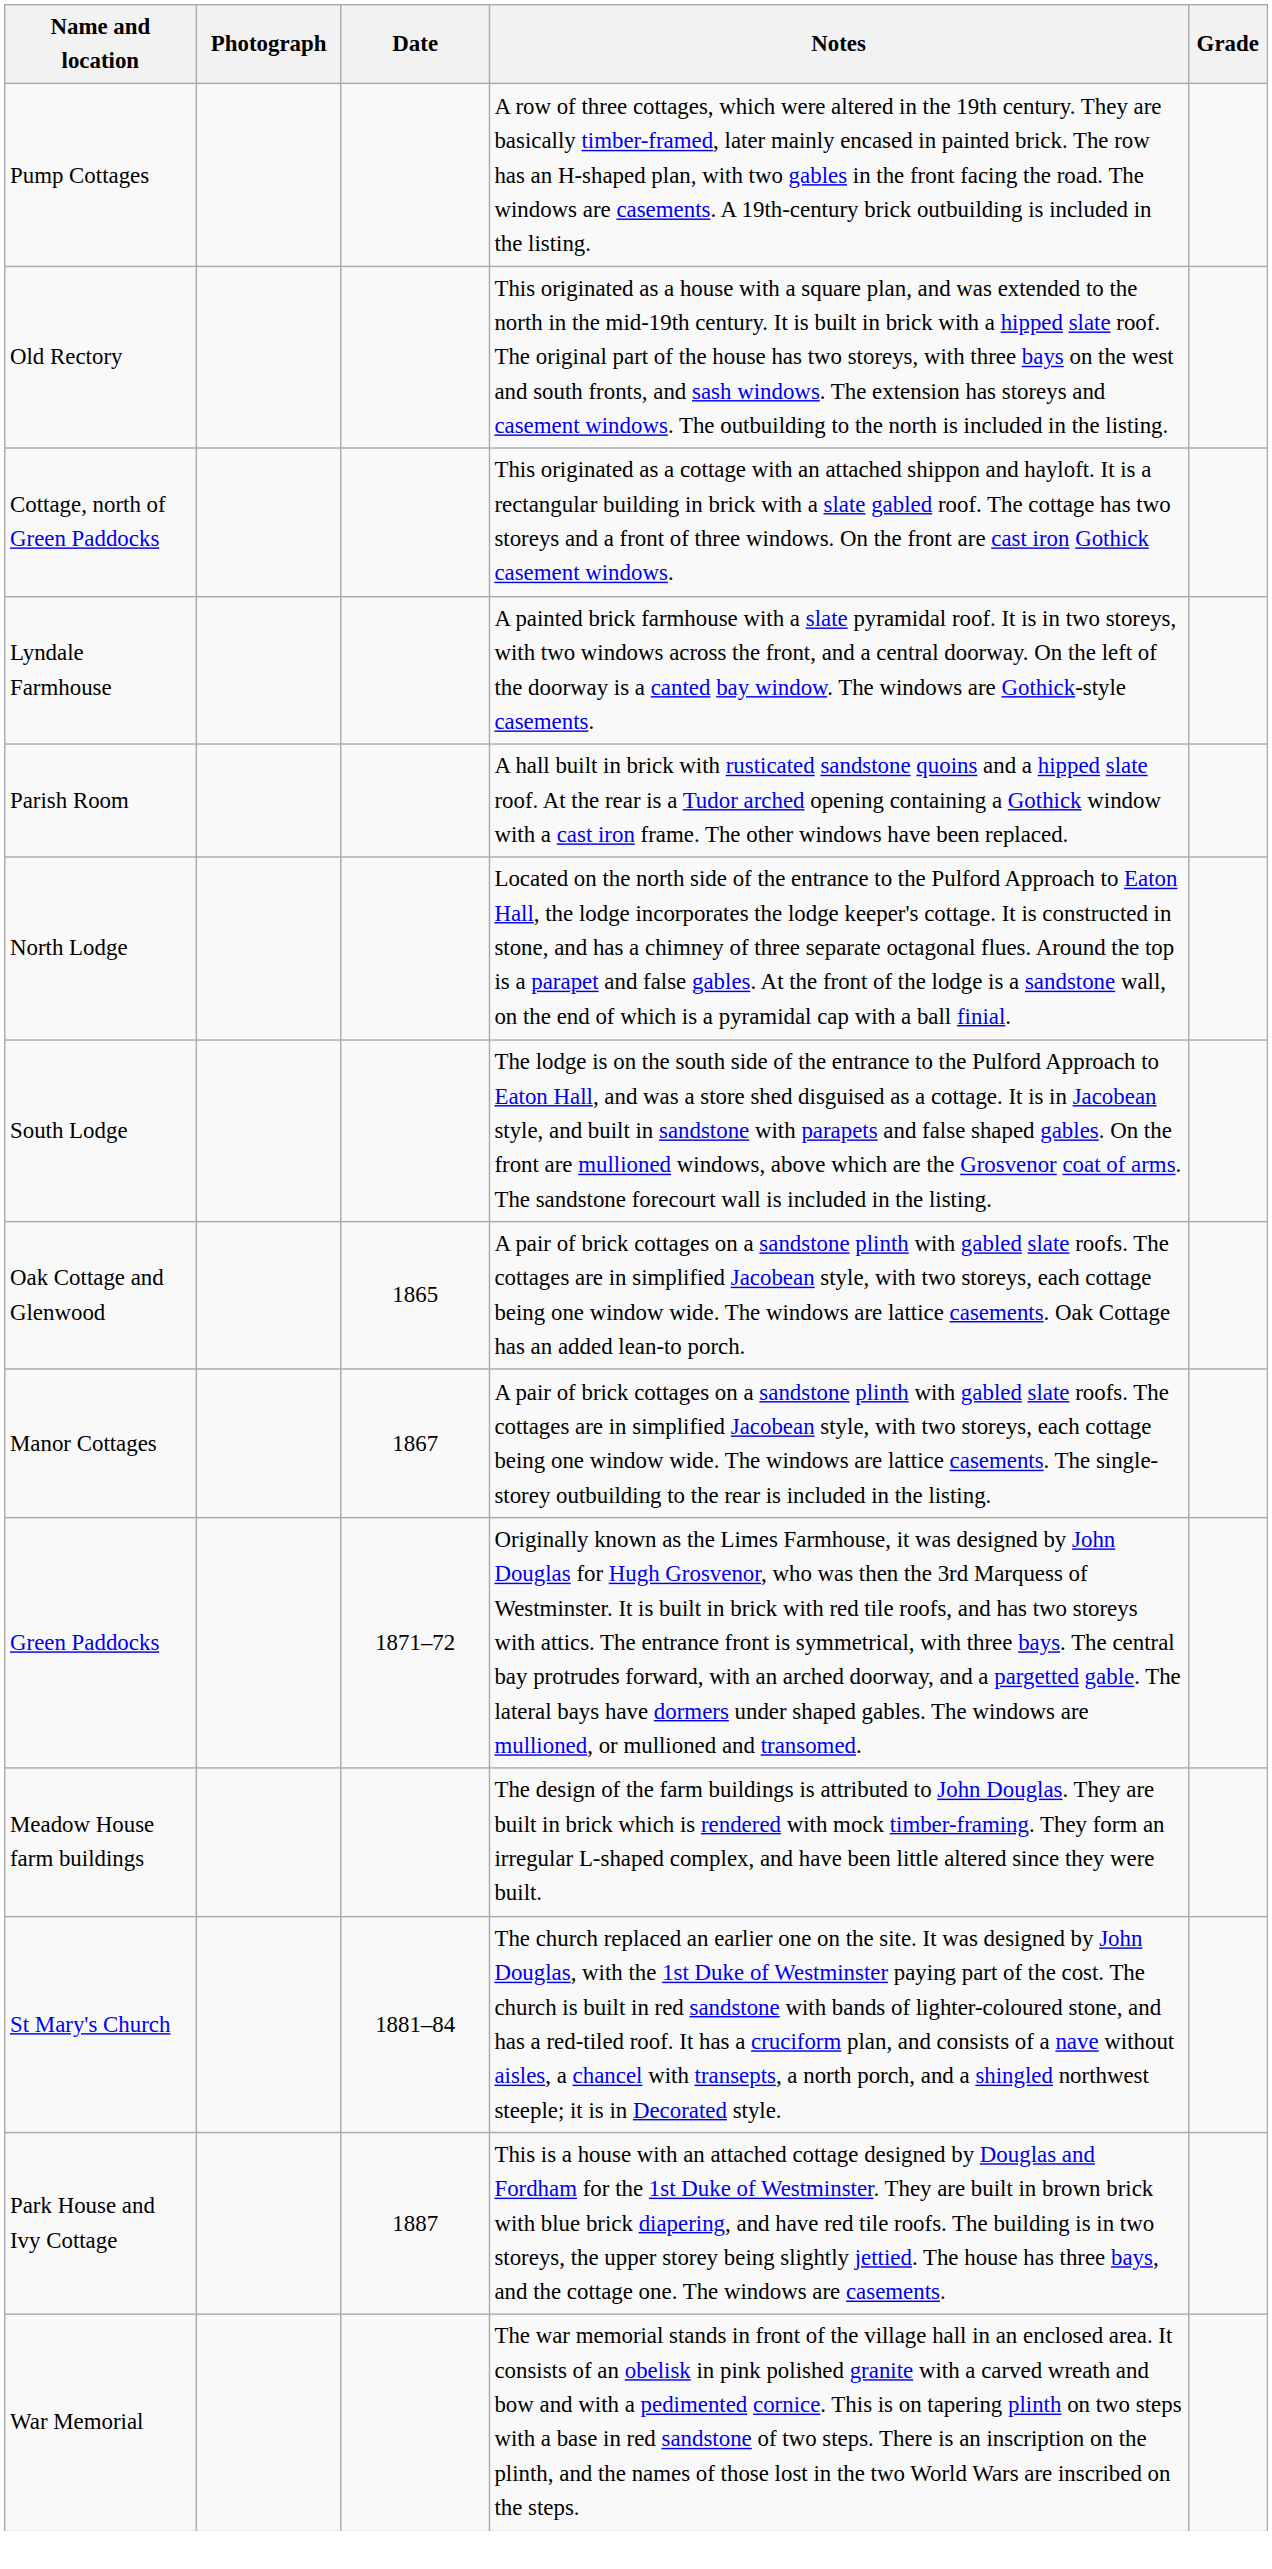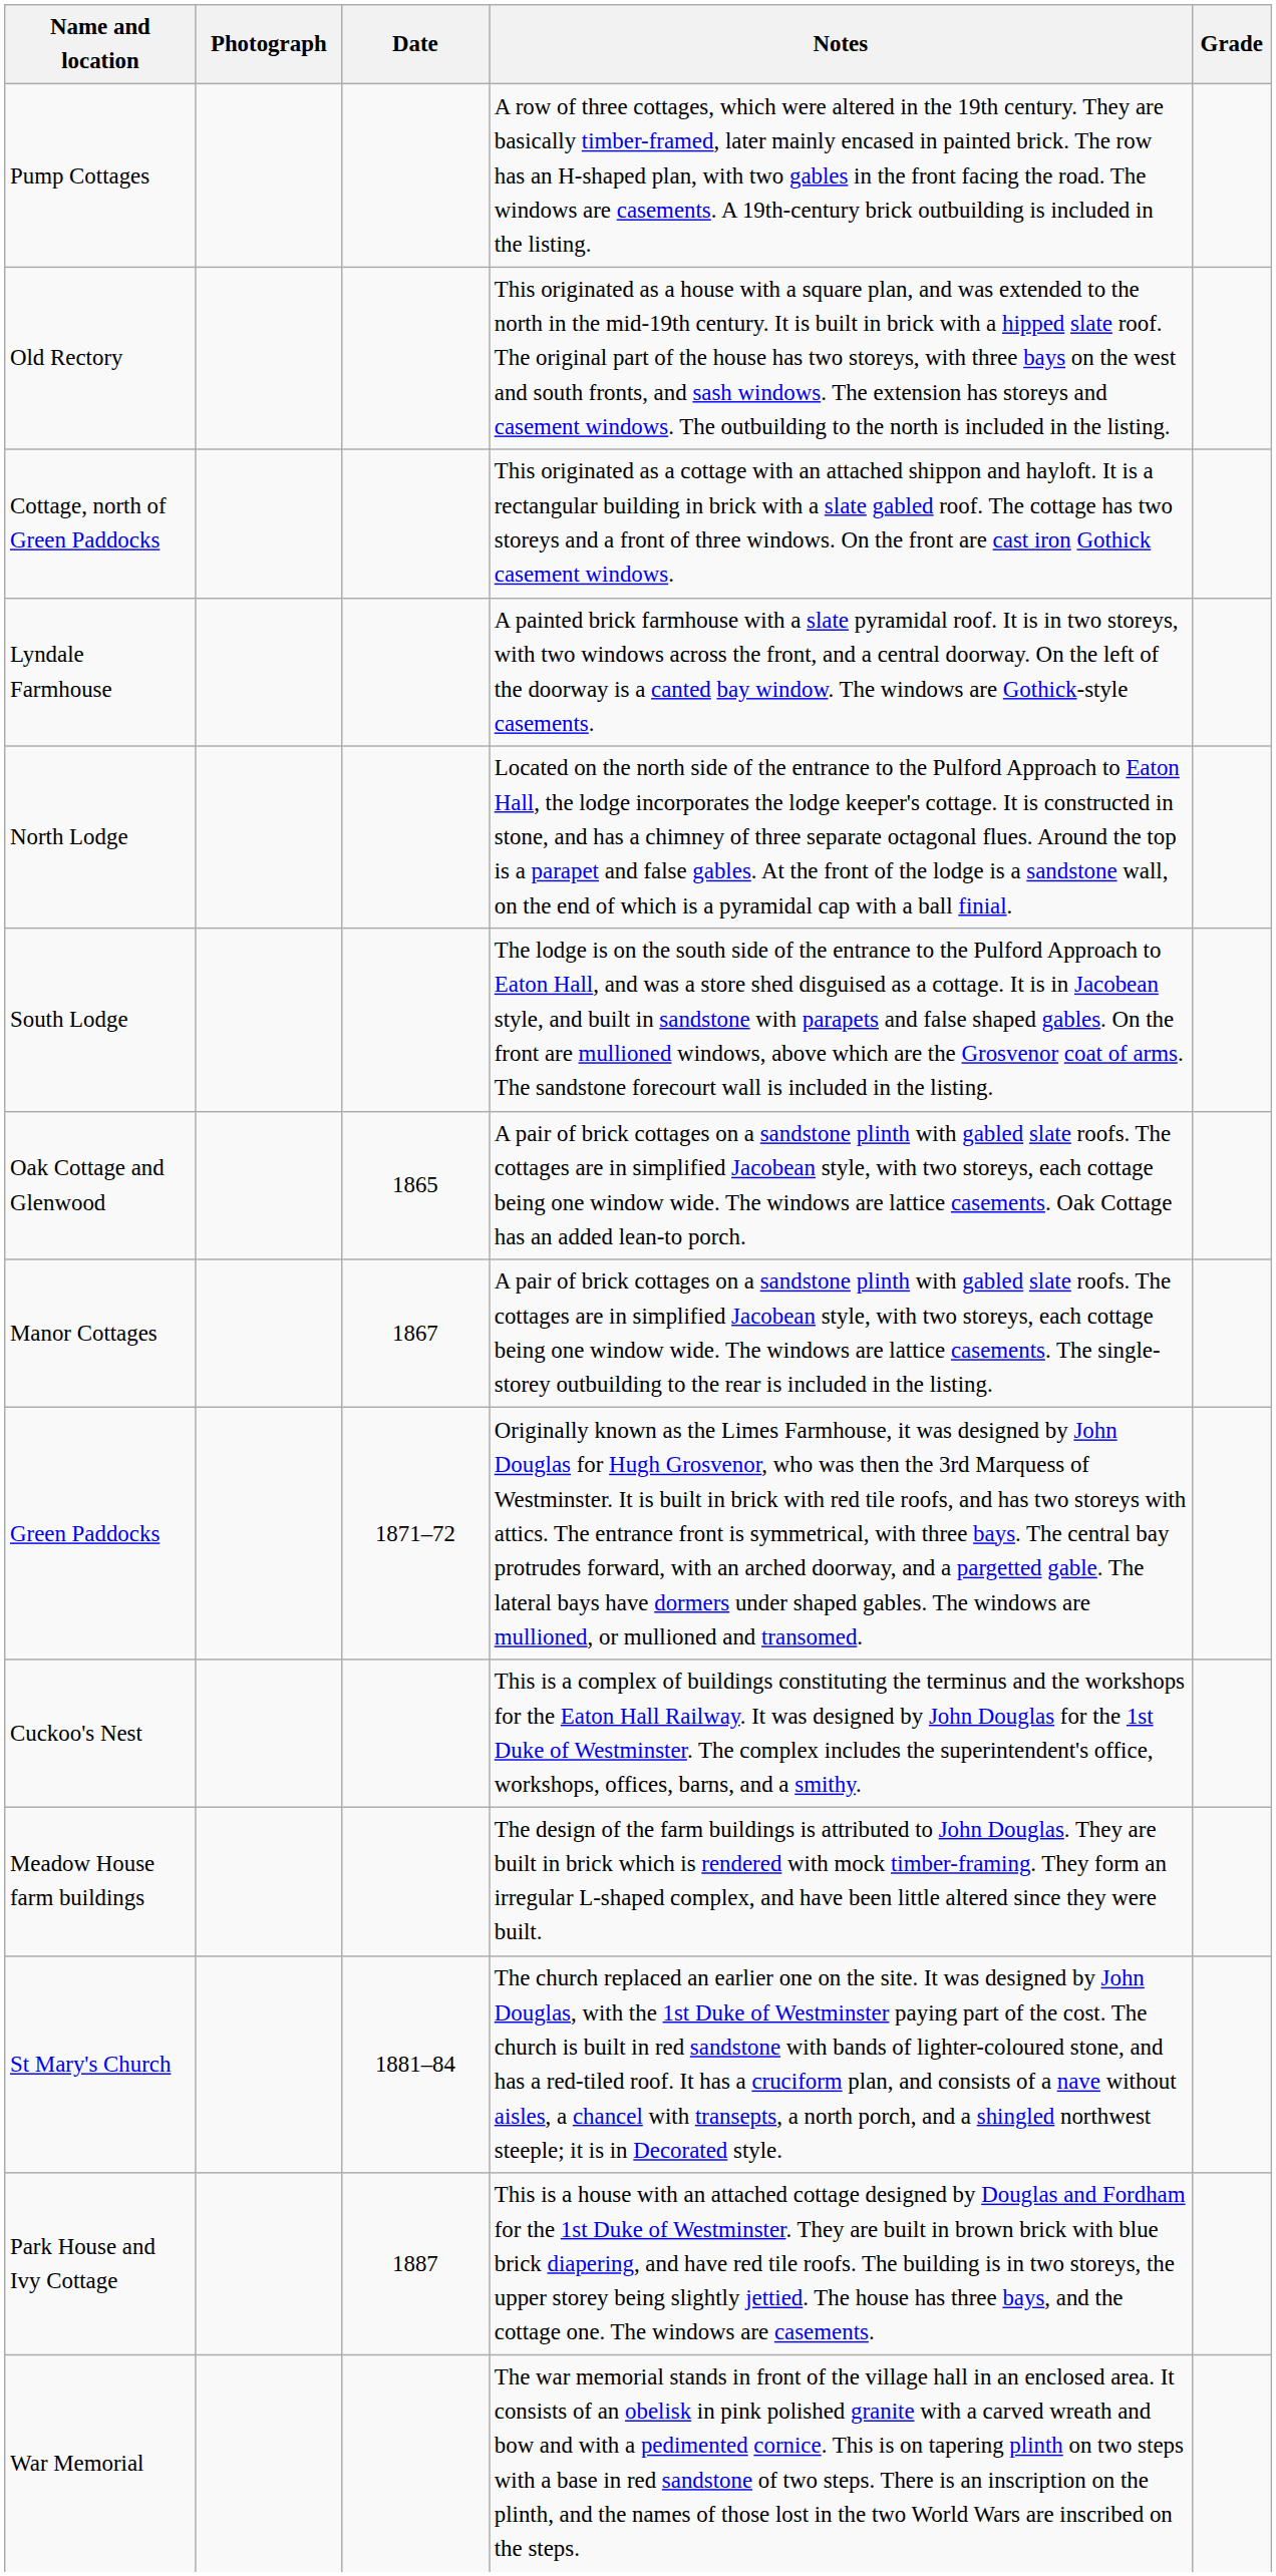 <table class="wikitable sortable plainrowheaders" style="width:100%;border:0px;text-align:left;line-height:150%;">
 <tr>
 <th scope="col" style="width:150px">Name and location</th>
 <th scope="col" style="width:100px" class="unsortable">Photograph</th>
 <th scope="col" style="width:120px">Date</th>
 <th scope="col" style="width:650px" class="unsortable">Notes</th>
 <th scope="col" style="width:50px">Grade</th>
 </tr>
 <tr>
 <td>Pump Cottages<br><small></small></td>
 <td></td>
 <td align="center"></td>
 <td>A row of three cottages, which were altered in the 19th century. They are basically <a href='#'>timber-framed</a>, later mainly encased in painted brick. The row has an H-shaped plan, with two <a href='#'>gables</a> in the front facing the road. The windows are <a href='#'>casements</a>. A 19th-century brick outbuilding is included in the listing.</td>
 <td align="center" ></td>
 </tr>
 <tr>
 <td>Old Rectory<br><small></small></td>
 <td></td>
 <td align="center"></td>
 <td>This originated as a house with a square plan, and was extended to the north in the mid-19th century. It is built in brick with a <a href='#'>hipped</a> <a href='#'>slate</a> roof. The original part of the house has two storeys, with three <a href='#'>bays</a> on the west and south fronts, and <a href='#'>sash windows</a>. The extension has  storeys and <a href='#'>casement windows</a>. The outbuilding to the north is included in the listing.</td>
 <td align="center" ></td>
 </tr>
 <tr>
 <td>Cottage, north of <a href='#'>Green Paddocks</a><br><small></small></td>
 <td></td>
 <td align="center"></td>
 <td>This originated as a cottage with an attached shippon and hayloft. It is a rectangular building in brick with a <a href='#'>slate</a> <a href='#'>gabled</a> roof. The cottage has two storeys and a front of three windows. On the front are <a href='#'>cast iron</a> <a href='#'>Gothick</a> <a href='#'>casement windows</a>.</td>
 <td align="center" ></td>
 </tr>
 <tr>
 <td>Lyndale Farmhouse<br><small></small></td>
 <td></td>
 <td align="center"></td>
 <td>A painted brick farmhouse with a <a href='#'>slate</a> pyramidal roof. It is in two storeys, with two windows across the front, and a central doorway. On the left of the doorway is a <a href='#'>canted</a> <a href='#'>bay window</a>. The windows are <a href='#'>Gothick</a>-style <a href='#'>casements</a>.</td>
-<td align="center" ></td>
-</tr>
-<tr>
-<td>Parish Room<br><small></small></td>
-<td></td>
-<td align="center"></td>
-<td>A hall built in brick with <a href='#'>rusticated</a> <a href='#'>sandstone</a> <a href='#'>quoins</a> and a <a href='#'>hipped</a> <a href='#'>slate</a> roof. At the rear is a <a href='#'>Tudor arched</a> opening containing a <a href='#'>Gothick</a> window with a <a href='#'>cast iron</a> frame. The other windows have been replaced.</td>
 <td align="center" ></td>
 </tr>
 <tr>
 <td>North Lodge<br><small></small></td>
 <td></td>
 <td align="center"></td>
 <td>Located on the north side of the entrance to the Pulford Approach to <a href='#'>Eaton Hall</a>, the lodge incorporates the lodge keeper's cottage. It is constructed in stone, and has a chimney of three separate octagonal flues. Around the top is a <a href='#'>parapet</a> and false <a href='#'>gables</a>. At the front of the lodge is a <a href='#'>sandstone</a> wall, on the end of which is a pyramidal cap with a ball <a href='#'>finial</a>.</td>
 <td align="center" ></td>
 </tr>
 <tr>
 <td>South Lodge<br><small></small></td>
 <td></td>
 <td align="center"></td>
 <td>The lodge is on the south side of the entrance to the Pulford Approach to <a href='#'>Eaton Hall</a>, and was a store shed disguised as a cottage. It is in <a href='#'>Jacobean</a> style, and built in <a href='#'>sandstone</a> with <a href='#'>parapets</a> and false shaped <a href='#'>gables</a>. On the front are <a href='#'>mullioned</a> windows, above which are the <a href='#'>Grosvenor</a> <a href='#'>coat of arms</a>. The sandstone forecourt wall is included in the listing.</td>
 <td align="center" ></td>
 </tr>
 <tr>
 <td>Oak Cottage and Glenwood<br><small></small></td>
 <td></td>
 <td align="center">1865</td>
 <td>A pair of brick cottages on a <a href='#'>sandstone</a> <a href='#'>plinth</a> with <a href='#'>gabled</a> <a href='#'>slate</a> roofs. The cottages are in simplified <a href='#'>Jacobean</a> style, with two storeys, each cottage being one window wide. The windows are lattice <a href='#'>casements</a>. Oak Cottage has an added lean-to porch.</td>
 <td align="center" ></td>
 </tr>
 <tr>
 <td>Manor Cottages<br><small></small></td>
 <td></td>
 <td align="center">1867</td>
 <td>A pair of brick cottages on a <a href='#'>sandstone</a> <a href='#'>plinth</a> with <a href='#'>gabled</a> <a href='#'>slate</a> roofs. The cottages are in simplified <a href='#'>Jacobean</a> style, with two storeys, each cottage being one window wide. The windows are lattice <a href='#'>casements</a>. The single-storey outbuilding to the rear is included in the listing.</td>
 <td align="center" ></td>
 </tr>
 <tr>
 <td><a href='#'>Green Paddocks</a><br><small></small></td>
 <td></td>
 <td align="center">1871–72</td>
 <td>Originally known as the Limes Farmhouse, it was designed by <a href='#'>John Douglas</a> for <a href='#'>Hugh Grosvenor</a>, who was then the 3rd Marquess of Westminster. It is built in brick with red tile roofs, and has two storeys with attics. The entrance front is symmetrical, with three <a href='#'>bays</a>. The central bay protrudes forward, with an arched doorway, and a <a href='#'>pargetted</a> <a href='#'>gable</a>. The lateral bays have <a href='#'>dormers</a> under shaped gables. The windows are <a href='#'>mullioned</a>, or mullioned and <a href='#'>transomed</a>.</td>
 <td align="center" ></td>
 </tr>
 <tr>
+<td>Cuckoo's Nest<br><small></small></td>
+<td></td>
+<td align="center"></td>
+<td>This is a complex of buildings constituting the terminus and the workshops for the <a href='#'>Eaton Hall Railway</a>. It was designed by <a href='#'>John Douglas</a> for the <a href='#'>1st Duke of Westminster</a>. The complex includes the superintendent's office, workshops, offices, barns, and a <a href='#'>smithy</a>.</td>
+<td align="center" ></td>
+</tr>
+<tr>
 <td>Meadow House farm buildings<br><small></small></td>
 <td></td>
 <td align="center"></td>
 <td>The design of the farm buildings is attributed to <a href='#'>John Douglas</a>. They are built in brick which is <a href='#'>rendered</a> with mock <a href='#'>timber-framing</a>. They form an irregular L-shaped complex, and have been little altered since they were built.</td>
 <td align="center" ></td>
 </tr>
 <tr>
 <td><a href='#'>St Mary's Church</a><br><small></small></td>
 <td></td>
 <td align="center">1881–84</td>
 <td>The church replaced an earlier one on the site. It was designed by <a href='#'>John Douglas</a>, with the <a href='#'>1st Duke of Westminster</a> paying part of the cost. The church is built in red <a href='#'>sandstone</a> with bands of lighter-coloured stone, and has a red-tiled roof. It has a <a href='#'>cruciform</a> plan, and consists of a <a href='#'>nave</a> without <a href='#'>aisles</a>, a <a href='#'>chancel</a> with <a href='#'>transepts</a>, a north porch, and a <a href='#'>shingled</a> northwest steeple; it is in <a href='#'>Decorated</a> style.</td>
 <td align="center" ></td>
 </tr>
 <tr>
 <td>Park House and Ivy Cottage<br><small></small></td>
 <td></td>
 <td align="center">1887</td>
 <td>This is a house with an attached cottage designed by <a href='#'>Douglas and Fordham</a> for the <a href='#'>1st Duke of Westminster</a>. They are built in brown brick with blue brick <a href='#'>diapering</a>, and have red tile roofs. The building is in two storeys, the upper storey being slightly <a href='#'>jettied</a>. The house has three <a href='#'>bays</a>, and the cottage one. The windows are <a href='#'>casements</a>.</td>
 <td align="center" ></td>
 </tr>
 <tr>
 <td>War Memorial<br><small></small></td>
 <td></td>
 <td align="center"></td>
 <td>The war memorial stands in front of the village hall in an enclosed area. It consists of an <a href='#'>obelisk</a> in pink polished <a href='#'>granite</a> with a carved wreath and bow and with a <a href='#'>pedimented</a> <a href='#'>cornice</a>. This is on tapering <a href='#'>plinth</a> on two steps with a base in red <a href='#'>sandstone</a> of two steps. There is an inscription on the plinth, and the names of those lost in the two World Wars are inscribed on the steps.</td>
 <td align="center" ></td>
 </tr>
 <tr>
 </tr>
 </table>
